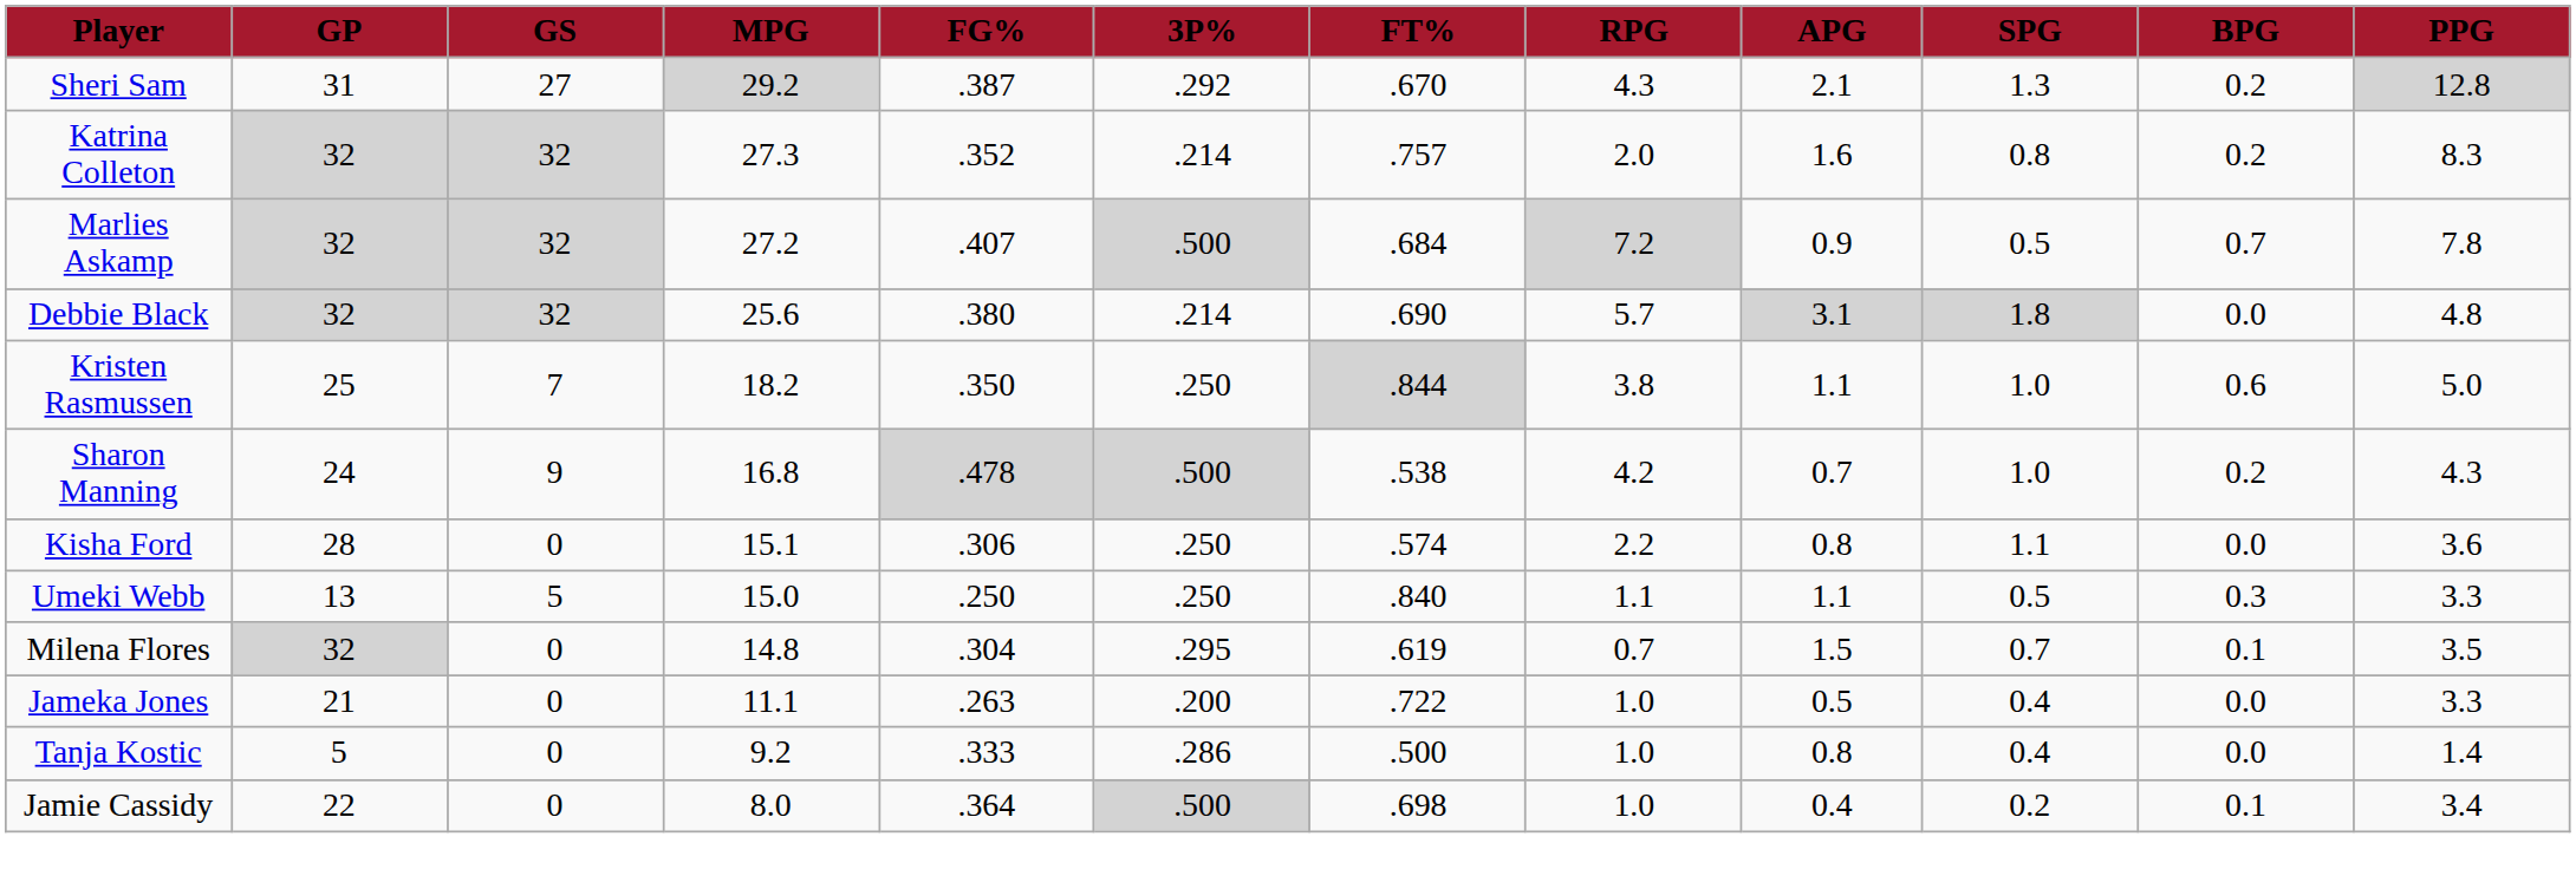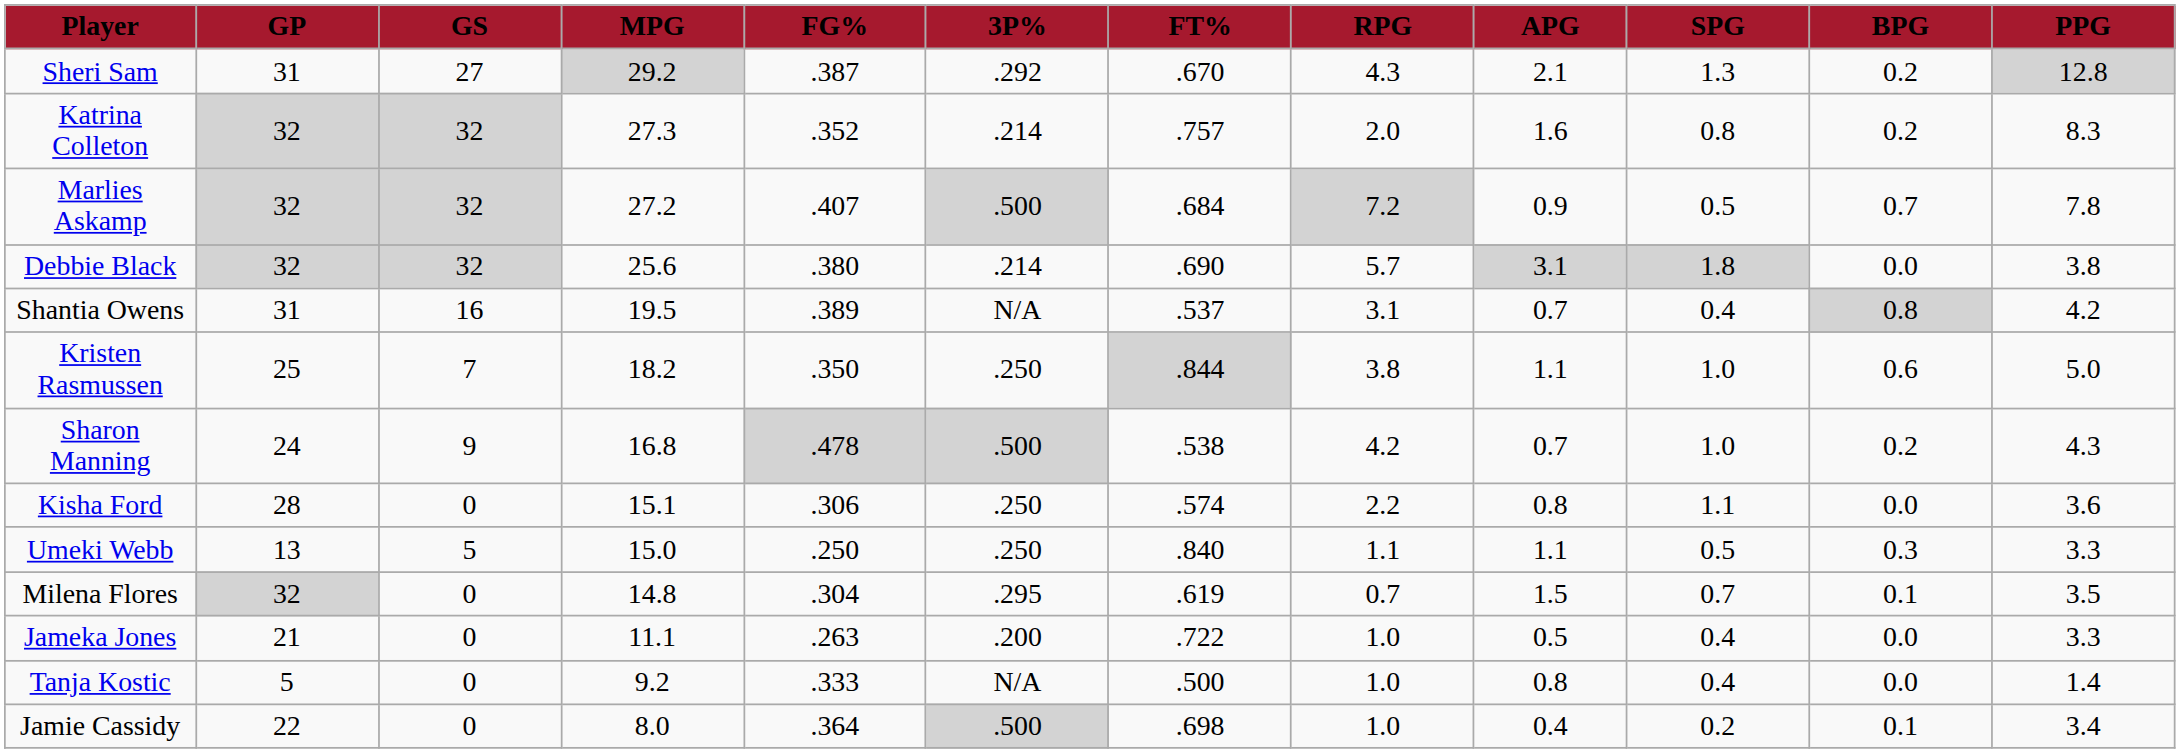 <table class="wikitable sortable" style="text-align:center;">
 <tr>
 <th style="background: #A6192E" width="6%"><span>Player</span></th>
 <th style="background: #A6192E" width="6%"><span>GP</span></th>
 <th style="background: #A6192E" width="6%"><span>GS</span></th>
 <th style="background: #A6192E" width="6%"><span>MPG</span></th>
 <th style="background: #A6192E" width="6%"><span>FG%</span></th>
 <th style="background: #A6192E" width="6%"><span>3P%</span></th>
 <th style="background: #A6192E" width="6%"><span>FT%</span></th>
 <th style="background: #A6192E" width="6%"><span>RPG</span></th>
 <th style="background: #A6192E" width="5%"><span>APG</span></th>
 <th style="background: #A6192E" width="6%"><span>SPG</span></th>
 <th style="background: #A6192E" width="6%"><span>BPG</span></th>
 <th style="background: #A6192E" width="6%"><span>PPG</span></th>
 </tr>
 <tr>
 <td><a href='#'>Sheri Sam</a></td>
 <td>31</td>
 <td>27</td>
 <td style="background:#D3D3D3;">29.2</td>
 <td>.387</td>
 <td>.292</td>
 <td>.670</td>
 <td>4.3</td>
 <td>2.1</td>
 <td>1.3</td>
 <td>0.2</td>
 <td style="background:#D3D3D3;">12.8</td>
 </tr>
 <tr>
 <td><a href='#'>Katrina Colleton</a></td>
 <td style="background:#D3D3D3;">32</td>
 <td style="background:#D3D3D3;">32</td>
 <td>27.3</td>
 <td>.352</td>
 <td>.214</td>
 <td>.757</td>
 <td>2.0</td>
 <td>1.6</td>
 <td>0.8</td>
 <td>0.2</td>
 <td>8.3</td>
 </tr>
 <tr>
 <td><a href='#'>Marlies Askamp</a></td>
 <td style="background:#D3D3D3;">32</td>
 <td style="background:#D3D3D3;">32</td>
 <td>27.2</td>
 <td>.407</td>
 <td style="background:#D3D3D3;">.500</td>
 <td>.684</td>
 <td style="background:#D3D3D3;">7.2</td>
 <td>0.9</td>
 <td>0.5</td>
 <td>0.7</td>
 <td>7.8</td>
 </tr>
 <tr>
 <td><a href='#'>Debbie Black</a></td>
 <td style="background:#D3D3D3;">32</td>
 <td style="background:#D3D3D3;">32</td>
 <td>25.6</td>
 <td>.380</td>
 <td>.214</td>
 <td>.690</td>
 <td>5.7</td>
 <td style="background:#D3D3D3;">3.1</td>
 <td style="background:#D3D3D3;">1.8</td>
 <td>0.0</td>
-<td>4.8</td>
+<td>3.8</td>
+</tr>
+<tr>
+<td>Shantia Owens</td>
+<td>31</td>
+<td>16</td>
+<td>19.5</td>
+<td>.389</td>
+<td>N/A</td>
+<td>.537</td>
+<td>3.1</td>
+<td>0.7</td>
+<td>0.4</td>
+<td style="background:#D3D3D3;">0.8</td>
+<td>4.2</td>
 </tr>
 <tr>
 <td><a href='#'>Kristen Rasmussen</a></td>
 <td>25</td>
 <td>7</td>
 <td>18.2</td>
 <td>.350</td>
 <td>.250</td>
 <td style="background:#D3D3D3;">.844</td>
 <td>3.8</td>
 <td>1.1</td>
 <td>1.0</td>
 <td>0.6</td>
 <td>5.0</td>
 </tr>
 <tr>
 <td><a href='#'>Sharon Manning</a></td>
 <td>24</td>
 <td>9</td>
 <td>16.8</td>
 <td style="background:#D3D3D3;">.478</td>
 <td style="background:#D3D3D3;">.500</td>
 <td>.538</td>
 <td>4.2</td>
 <td>0.7</td>
 <td>1.0</td>
 <td>0.2</td>
 <td>4.3</td>
 </tr>
 <tr>
 <td><a href='#'>Kisha Ford</a></td>
 <td>28</td>
 <td>0</td>
 <td>15.1</td>
 <td>.306</td>
 <td>.250</td>
 <td>.574</td>
 <td>2.2</td>
 <td>0.8</td>
 <td>1.1</td>
 <td>0.0</td>
 <td>3.6</td>
 </tr>
 <tr>
 <td><a href='#'>Umeki Webb</a></td>
 <td>13</td>
 <td>5</td>
 <td>15.0</td>
 <td>.250</td>
 <td>.250</td>
 <td>.840</td>
 <td>1.1</td>
 <td>1.1</td>
 <td>0.5</td>
 <td>0.3</td>
 <td>3.3</td>
 </tr>
 <tr>
 <td>Milena Flores</td>
 <td style="background:#D3D3D3;">32</td>
 <td>0</td>
 <td>14.8</td>
 <td>.304</td>
 <td>.295</td>
 <td>.619</td>
 <td>0.7</td>
 <td>1.5</td>
 <td>0.7</td>
 <td>0.1</td>
 <td>3.5</td>
 </tr>
 <tr>
 <td><a href='#'>Jameka Jones</a></td>
 <td>21</td>
 <td>0</td>
 <td>11.1</td>
 <td>.263</td>
 <td>.200</td>
 <td>.722</td>
 <td>1.0</td>
 <td>0.5</td>
 <td>0.4</td>
 <td>0.0</td>
 <td>3.3</td>
 </tr>
 <tr>
 <td><a href='#'>Tanja Kostic</a></td>
 <td>5</td>
 <td>0</td>
 <td>9.2</td>
 <td>.333</td>
-<td>.286</td>
+<td>N/A</td>
 <td>.500</td>
 <td>1.0</td>
 <td>0.8</td>
 <td>0.4</td>
 <td>0.0</td>
 <td>1.4</td>
 </tr>
 <tr>
 <td>Jamie Cassidy</td>
 <td>22</td>
 <td>0</td>
 <td>8.0</td>
 <td>.364</td>
 <td style="background:#D3D3D3;">.500</td>
 <td>.698</td>
 <td>1.0</td>
 <td>0.4</td>
 <td>0.2</td>
 <td>0.1</td>
 <td>3.4</td>
 </tr>
 </table>
